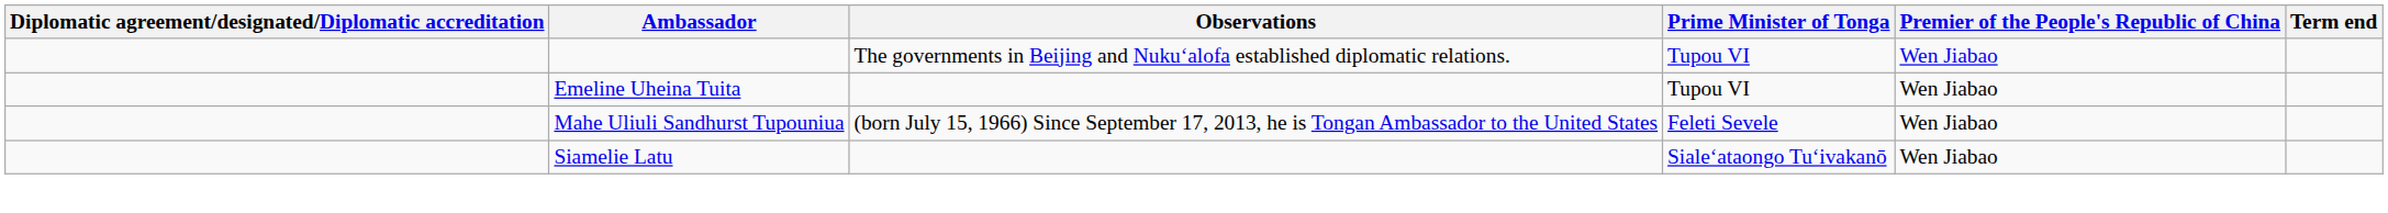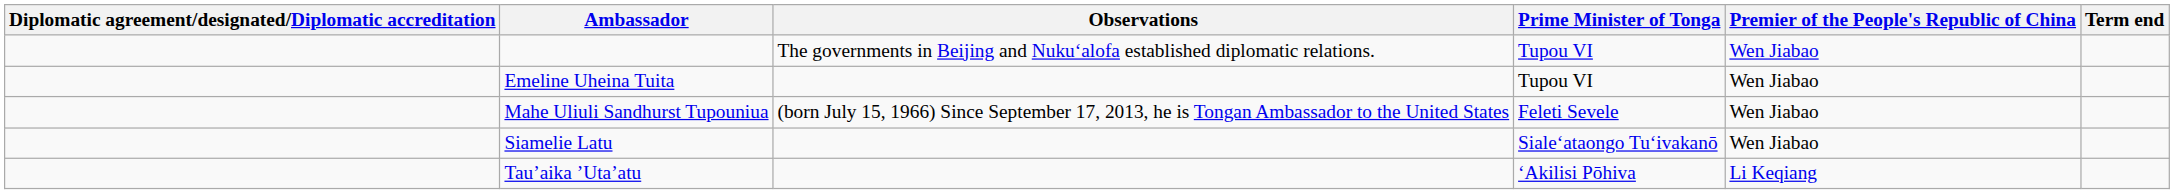 <table class="wikitable sortable">
 <tr>
 <th>Diplomatic agreement/designated/<a href='#'>Diplomatic accreditation</a></th>
 <th><a href='#'>Ambassador</a></th>
 <th>Observations</th>
 <th><a href='#'>Prime Minister of Tonga</a></th>
 <th><a href='#'>Premier of the People's Republic of China</a></th>
 <th>Term end</th>
 </tr>
 <tr>
 <td></td>
 <td></td>
 <td>The governments in <a href='#'>Beijing</a> and <a href='#'>Nukuʻalofa</a> established diplomatic relations.</td>
 <td><a href='#'>Tupou VI</a></td>
 <td><a href='#'>Wen Jiabao</a></td>
 <td></td>
 </tr>
 <tr>
 <td></td>
 <td><a href='#'>Emeline Uheina Tuita</a></td>
 <td></td>
 <td>Tupou VI</td>
 <td>Wen Jiabao</td>
 <td></td>
 </tr>
 <tr>
 <td></td>
 <td><a href='#'>Mahe Uliuli Sandhurst Tupouniua</a></td>
 <td>(born July 15, 1966) Since September 17, 2013, he is <a href='#'>Tongan Ambassador to the United States</a></td>
 <td><a href='#'>Feleti Sevele</a></td>
 <td>Wen Jiabao</td>
 <td></td>
 </tr>
 <tr>
 <td></td>
 <td><a href='#'>Siamelie Latu</a></td>
 <td></td>
 <td><a href='#'>Sialeʻataongo Tuʻivakanō</a></td>
 <td>Wen Jiabao</td>
 <td></td>
 </tr>
+<tr>
+<td></td>
+<td><a href='#'>Tau’aika ’Uta’atu</a></td>
+<td></td>
+<td><a href='#'>ʻAkilisi Pōhiva</a></td>
+<td><a href='#'>Li Keqiang</a></td>
+<td></td>
+</tr>
 </table>
